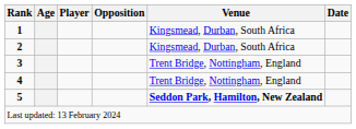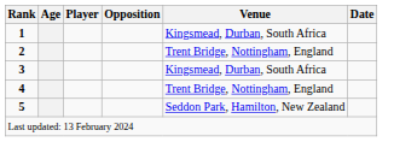 <table class="wikitable plainrowheaders sortable">
 <tr>
 <th scope=col>Rank</th>
 <th scope=col>Age</th>
 <th scope=col>Player</th>
 <th scope=col>Opposition</th>
 <th scope=col>Venue</th>
 <th scope=col>Date</th>
 </tr>
 <tr>
 <td align=center><strong>1</strong></td>
 <th scope=row style=text-align:center;></th>
 <td></td>
 <td></td>
 <td><a href='#'>Kingsmead</a>, <a href='#'>Durban</a>, South Africa</td>
 <td></td>
 </tr>
 <tr>
 <td align=center><strong>2</strong></td>
 <th scope=row style=text-align:center;></th>
 <td></td>
 <td></td>
-<td><a href='#'>Kingsmead</a>, <a href='#'>Durban</a>, South Africa</td>
+<td><a href='#'>Trent Bridge</a>, <a href='#'>Nottingham</a>, England</td>
 <td></td>
 </tr>
 <tr>
 <td align=center><strong>3</strong></td>
 <th scope=row style=text-align:center;></th>
 <td></td>
 <td></td>
-<td><a href='#'>Trent Bridge</a>, <a href='#'>Nottingham</a>, England</td>
+<td><a href='#'>Kingsmead</a>, <a href='#'>Durban</a>, South Africa</td>
 <td></td>
 </tr>
 <tr>
 <td align=center><strong>4</strong></td>
 <th scope=row style=text-align:center;></th>
 <td></td>
 <td></td>
 <td><a href='#'>Trent Bridge</a>, <a href='#'>Nottingham</a>, England</td>
 <td></td>
 </tr>
 <tr>
 <td align=center><strong>5</strong></td>
 <th scope=row style=text-align:center;></th>
 <td></td>
 <td></td>
-<td><strong><a href='#'>Seddon Park</a>, <a href='#'>Hamilton</a>, New Zealand</strong></td>
+<td><a href='#'>Seddon Park</a>, <a href='#'>Hamilton</a>, New Zealand</td>
 <td></td>
 </tr>
 <tr class=sortbottom>
 <td colspan=7><small>Last updated: 13 February 2024</small></td>
 </tr>
 </table>
